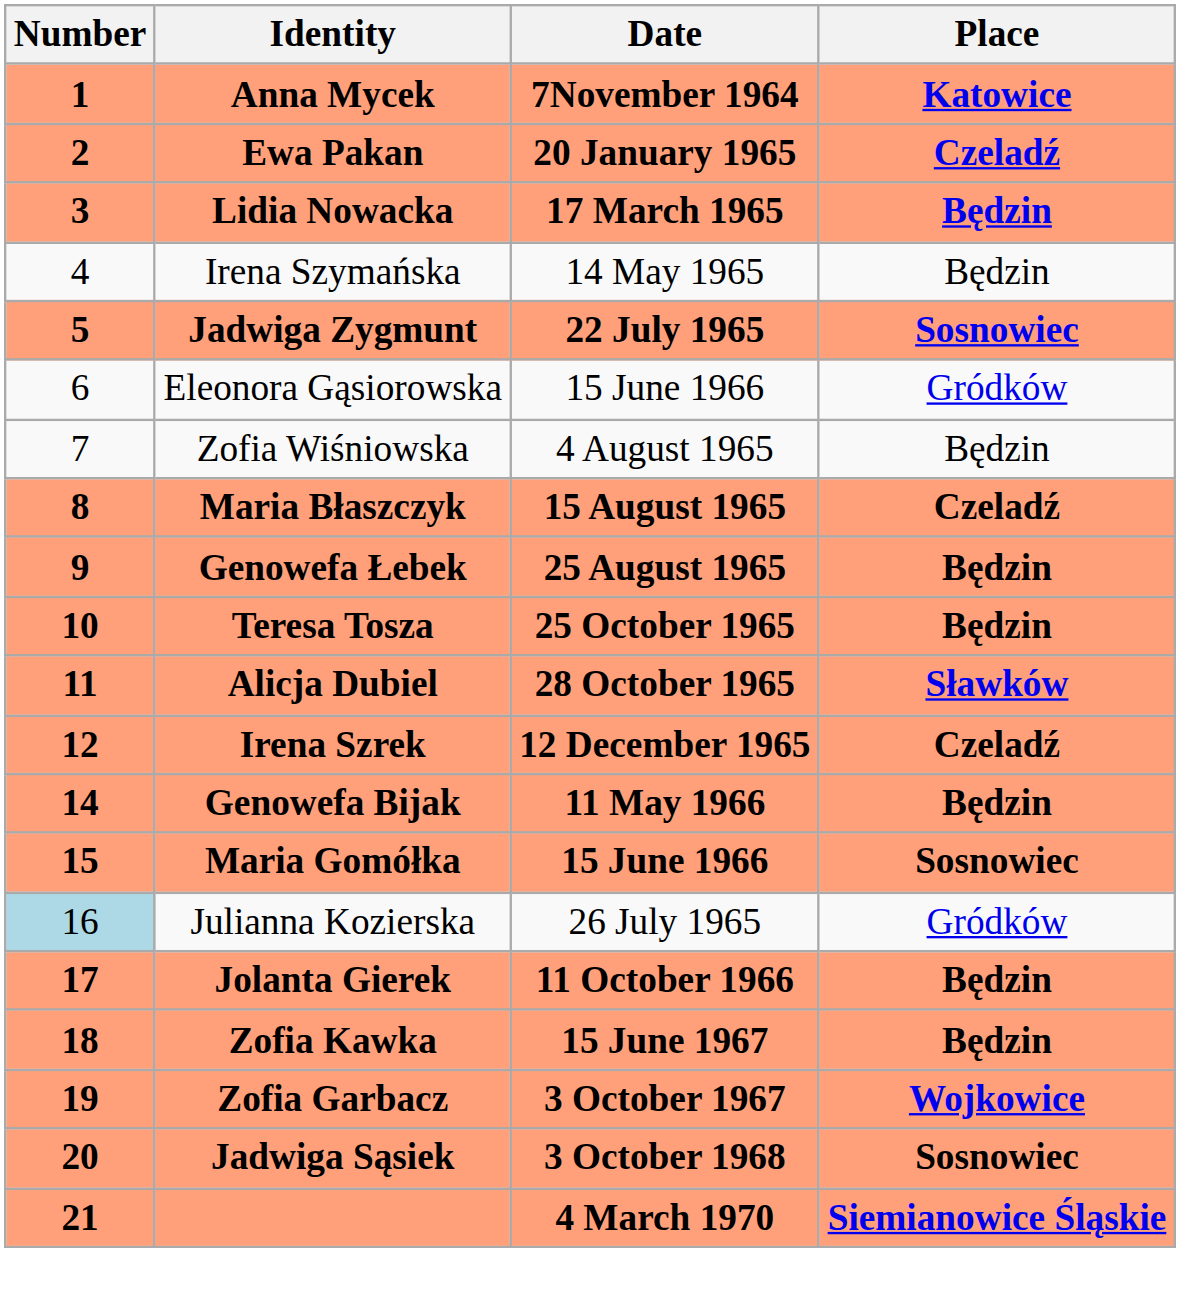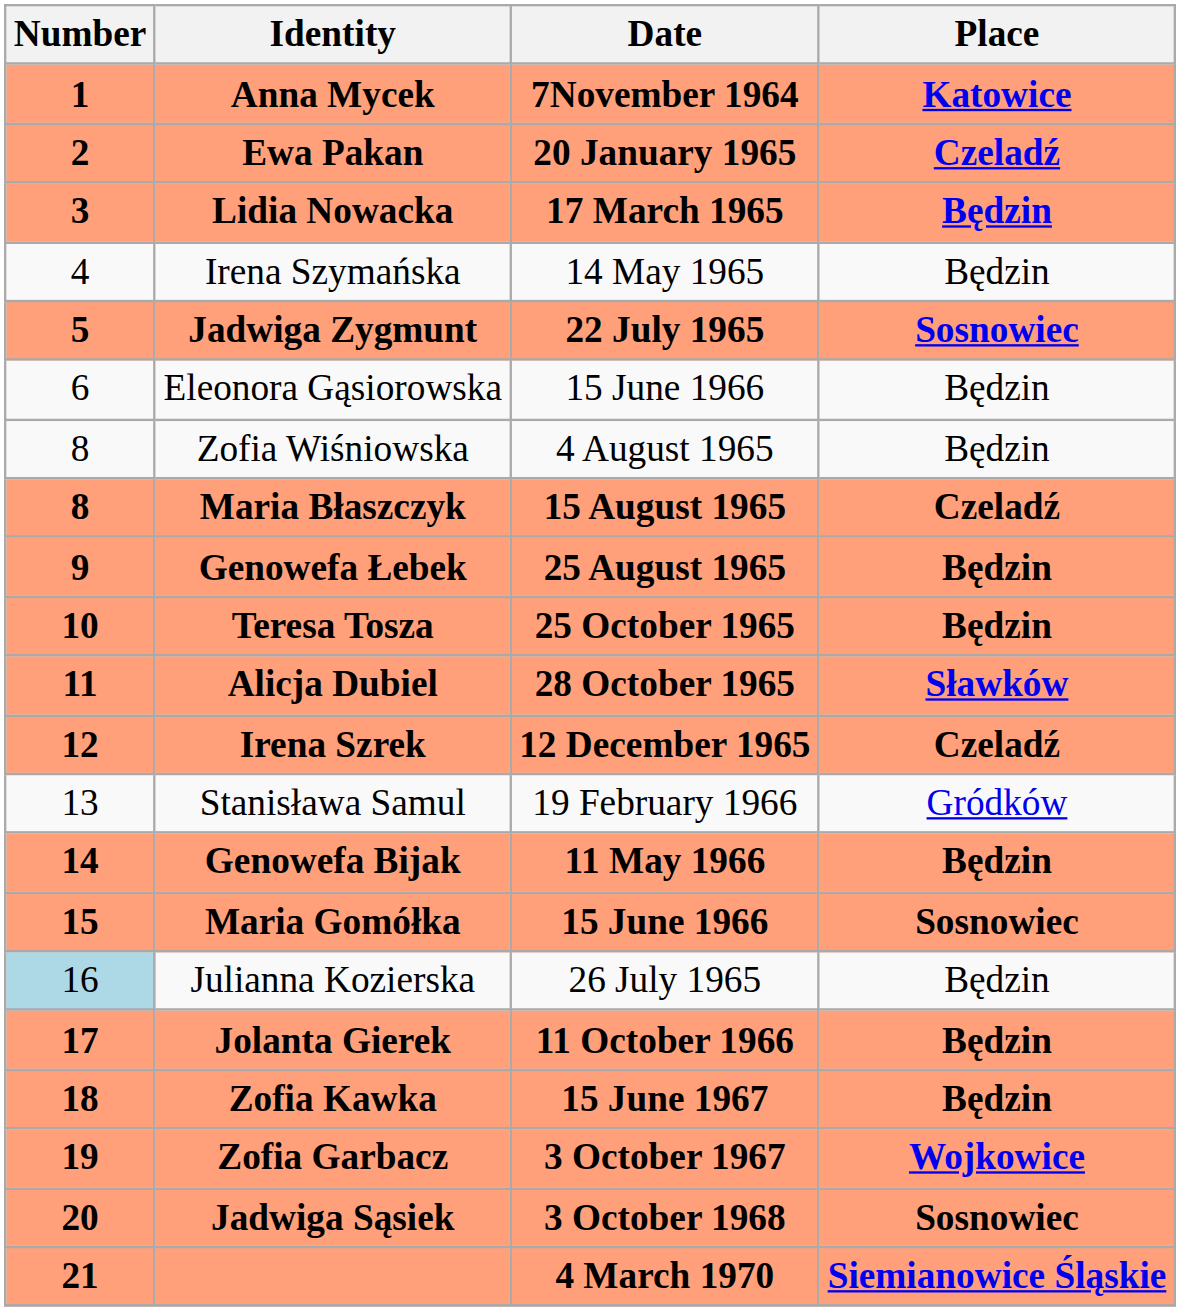 <table class="wikitable centre" style="margin-bottom: 10px;">
 <tr>
 <th>Number</th>
 <th>Identity</th>
 <th>Date</th>
 <th>Place</th>
 </tr>
 <tr>
 <th style="background:LightSalmon">1</th>
 <th style="background:LightSalmon">Anna Mycek</th>
 <th style="background:LightSalmon">7November 1964</th>
 <th style="background:LightSalmon"><a href='#'>Katowice</a></th>
 </tr>
 <tr>
 <th style="background:LightSalmon">2</th>
 <th style="background:LightSalmon">Ewa Pakan</th>
 <th style="background:LightSalmon">20 January 1965</th>
 <th style="background:LightSalmon"><a href='#'>Czeladź</a></th>
 </tr>
 <tr>
 <th style="background:LightSalmon">3</th>
 <th style="background:LightSalmon">Lidia Nowacka</th>
 <th style="background:LightSalmon">17 March 1965</th>
 <th style="background:LightSalmon"><a href='#'>Będzin</a></th>
 </tr>
 <tr>
 <td style="text-align: center;">4</td>
 <td style="text-align: center;">Irena Szymańska</td>
 <td style="text-align: center;">14 May 1965</td>
 <td style="text-align: center;">Będzin</td>
 </tr>
 <tr>
 <th style="background:LightSalmon">5</th>
 <th style="background:LightSalmon">Jadwiga Zygmunt</th>
 <th style="background:LightSalmon">22 July 1965</th>
 <th style="background:LightSalmon"><a href='#'>Sosnowiec</a></th>
 </tr>
 <tr>
 <td style="text-align: center;">6</td>
 <td style="text-align: center;">Eleonora Gąsiorowska</td>
 <td style="text-align: center;">15 June 1966</td>
-<td style="text-align: center;"><a href='#'>Gródków</a></td>
+<td style="text-align: center;">Będzin</td>
 </tr>
 <tr>
-<td style="text-align: center;">7</td>
+<td style="text-align: center;">8</td>
 <td style="text-align: center;">Zofia Wiśniowska</td>
 <td style="text-align: center;">4 August 1965</td>
 <td style="text-align: center;">Będzin</td>
 </tr>
 <tr>
 <th style="background:LightSalmon">8</th>
 <th style="background:LightSalmon">Maria Błaszczyk</th>
 <th style="background:LightSalmon">15 August 1965</th>
 <th style="background:LightSalmon">Czeladź</th>
 </tr>
 <tr>
 <th style="background:LightSalmon">9</th>
 <th style="background:LightSalmon">Genowefa Łebek</th>
 <th style="background:LightSalmon">25 August 1965</th>
 <th style="background:LightSalmon">Będzin</th>
 </tr>
 <tr>
 <th style="background:LightSalmon">10</th>
 <th style="background:LightSalmon">Teresa Tosza</th>
 <th style="background:LightSalmon">25 October 1965</th>
 <th style="background:LightSalmon">Będzin</th>
 </tr>
 <tr>
 <th style="background:LightSalmon">11</th>
 <th style="background:LightSalmon">Alicja Dubiel</th>
 <th style="background:LightSalmon">28 October 1965</th>
 <th style="background:LightSalmon"><a href='#'>Sławków</a></th>
 </tr>
 <tr>
 <th style="background:LightSalmon">12</th>
 <th style="background:LightSalmon">Irena Szrek</th>
 <th style="background:LightSalmon">12 December 1965</th>
 <th style="background:LightSalmon">Czeladź</th>
 </tr>
 <tr>
+<td style="text-align: center;">13</td>
+<td style="text-align: center;">Stanisława Samul</td>
+<td style="text-align: center;">19 February 1966</td>
+<td style="text-align: center;"><a href='#'>Gródków</a></td>
+</tr>
+<tr>
 <th style="background:LightSalmon">14</th>
 <th style="background:LightSalmon">Genowefa Bijak</th>
 <th style="background:LightSalmon">11 May 1966</th>
 <th style="background:LightSalmon">Będzin</th>
 </tr>
 <tr>
 <th style="background:LightSalmon">15</th>
 <th style="background:LightSalmon">Maria Gomółka</th>
 <th style="background:LightSalmon">15 June 1966</th>
 <th style="background:LightSalmon">Sosnowiec</th>
 </tr>
 <tr>
 <td style="background: lightblue; text-align: center;">16</td>
 <td style="text-align: center;">Julianna Kozierska</td>
 <td style="text-align: center;">26 July 1965</td>
-<td style="text-align: center;"><a href='#'>Gródków</a></td>
+<td style="text-align: center;">Będzin</td>
 </tr>
 <tr>
 <th style="background:LightSalmon">17</th>
 <th style="background:LightSalmon">Jolanta Gierek</th>
 <th style="background:LightSalmon">11 October 1966</th>
 <th style="background:LightSalmon">Będzin</th>
 </tr>
 <tr>
 <th style="background:LightSalmon">18</th>
 <th style="background:LightSalmon">Zofia Kawka</th>
 <th style="background:LightSalmon">15 June 1967</th>
 <th style="background:LightSalmon">Będzin</th>
 </tr>
 <tr>
 <th style="background:LightSalmon">19</th>
 <th style="background:LightSalmon">Zofia Garbacz</th>
 <th style="background:LightSalmon">3 October 1967</th>
 <th style="background:LightSalmon"><a href='#'>Wojkowice</a></th>
 </tr>
 <tr>
 <th style="background:LightSalmon">20</th>
 <th style="background:LightSalmon">Jadwiga Sąsiek</th>
 <th style="background:LightSalmon">3 October 1968</th>
 <th style="background:LightSalmon">Sosnowiec</th>
 </tr>
 <tr>
 <th style="background:LightSalmon">21</th>
 <th style="background:LightSalmon"></th>
 <th style="background:LightSalmon">4 March 1970</th>
 <th style="background:LightSalmon"><a href='#'>Siemianowice Śląskie</a></th>
 </tr>
 <tr>
 </tr>
 </table>
